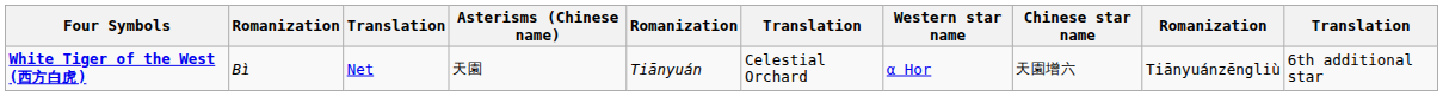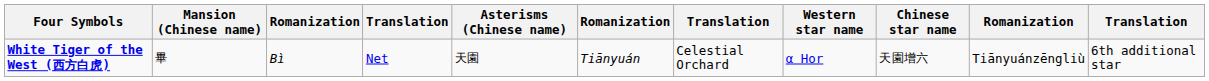 <table class="wikitable">
 <tr>
 <th><strong>Four Symbols</strong></th>
+<th><strong>Mansion (Chinese name)</strong></th>
 <th><strong>Romanization</strong></th>
 <th><strong>Translation</strong></th>
 <th><strong>Asterisms (Chinese name)</strong></th>
 <th><strong>Romanization</strong></th>
 <th><strong>Translation</strong></th>
 <th><strong>Western star name</strong></th>
 <th><strong>Chinese star name</strong></th>
 <th><strong>Romanization</strong></th>
 <th><strong>Translation</strong></th>
 </tr>
 <tr>
 <td><strong><a href='#'>White Tiger of the West (西方白虎)</a></strong></td>
+<td>畢</td>
 <td><em>Bì</em></td>
 <td><a href='#'>Net</a></td>
 <td>天園</td>
 <td><em>Tiānyuán</em></td>
 <td>Celestial Orchard</td>
 <td><a href='#'>α Hor</a></td>
 <td>天園增六</td>
 <td>Tiānyuánzēngliù</td>
 <td>6th additional star</td>
 </tr>
 </table>
